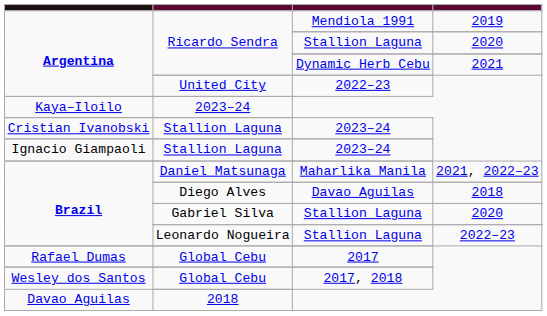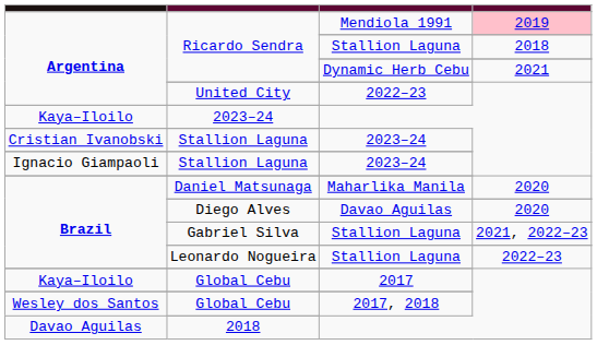 <table class="wikitable sortable">
 <tr align=center bgcolor=#DDDDDD style="color:black;">
 </tr>
 <tr>
 <th style="background:#1A1110"></th>
 <th style="background:#5C0632"></th>
 <th style="background:#5C0632"></th>
 <th style="background:#5C0632"></th>
 </tr>
 <tr>
 </tr>
 <tr align=center>
 <td rowspan="7"><br><strong><a href='#'>Argentina</a></strong></td>
 <td rowspan="5"><a href='#'>Ricardo Sendra</a></td>
 <td><a href='#'>Mendiola 1991</a></td>
-<td><a href='#'>2019</a></td>
+<td style="background: pink;"><a href='#'>2019</a></td>
 </tr>
 <tr>
 </tr>
 <tr align=center>
 <td><a href='#'>Stallion Laguna</a></td>
-<td><a href='#'>2020</a></td>
+<td><a href='#'>2018</a></td>
 </tr>
 <tr>
 </tr>
 <tr align=center>
 <td><a href='#'>Dynamic Herb Cebu</a></td>
 <td><a href='#'>2021</a></td>
 </tr>
 <tr>
 </tr>
 <tr align=center>
 <td><a href='#'>United City</a></td>
 <td><a href='#'>2022–23</a></td>
 </tr>
 <tr>
 </tr>
 <tr align=center>
 <td><a href='#'>Kaya–Iloilo</a></td>
 <td><a href='#'>2023–24</a></td>
 </tr>
 <tr>
 </tr>
 <tr align=center>
 <td><a href='#'>Cristian Ivanobski</a></td>
 <td><a href='#'>Stallion Laguna</a></td>
 <td><a href='#'>2023–24</a></td>
 </tr>
 <tr>
 </tr>
 <tr align=center>
 <td>Ignacio Giampaoli</td>
 <td><a href='#'>Stallion Laguna</a></td>
 <td><a href='#'>2023–24</a></td>
 </tr>
 <tr>
 </tr>
 <tr align=center>
 <td rowspan="7"><br><strong><a href='#'>Brazil</a></strong></td>
 <td><a href='#'>Daniel Matsunaga</a></td>
 <td><a href='#'>Maharlika Manila</a></td>
-<td><a href='#'>2021</a>, <a href='#'>2022–23</a></td>
+<td><a href='#'>2020</a></td>
 </tr>
 <tr>
 </tr>
 <tr align=center>
 <td>Diego Alves</td>
 <td><a href='#'>Davao Aguilas</a></td>
-<td><a href='#'>2018</a></td>
+<td><a href='#'>2020</a></td>
 </tr>
 <tr>
 </tr>
 <tr align=center>
 <td>Gabriel Silva</td>
 <td><a href='#'>Stallion Laguna</a></td>
-<td><a href='#'>2020</a></td>
+<td><a href='#'>2021</a>, <a href='#'>2022–23</a></td>
 </tr>
 <tr>
 </tr>
 <tr align=center>
 <td>Leonardo Nogueira</td>
 <td><a href='#'>Stallion Laguna</a></td>
 <td><a href='#'>2022–23</a></td>
 </tr>
 <tr>
 </tr>
 <tr align=center>
-<td><a href='#'>Rafael Dumas</a></td>
+<td><a href='#'>Kaya–Iloilo</a></td>
 <td><a href='#'>Global Cebu</a></td>
 <td><a href='#'>2017</a></td>
 </tr>
 <tr>
 </tr>
 <tr align=center>
 <td rowspan="2"><a href='#'>Wesley dos Santos</a></td>
 <td><a href='#'>Global Cebu</a></td>
 <td><a href='#'>2017</a>, <a href='#'>2018</a></td>
 </tr>
 <tr>
 </tr>
 <tr align=center>
 <td><a href='#'>Davao Aguilas</a></td>
 <td><a href='#'>2018</a></td>
 </tr>
 </table>
